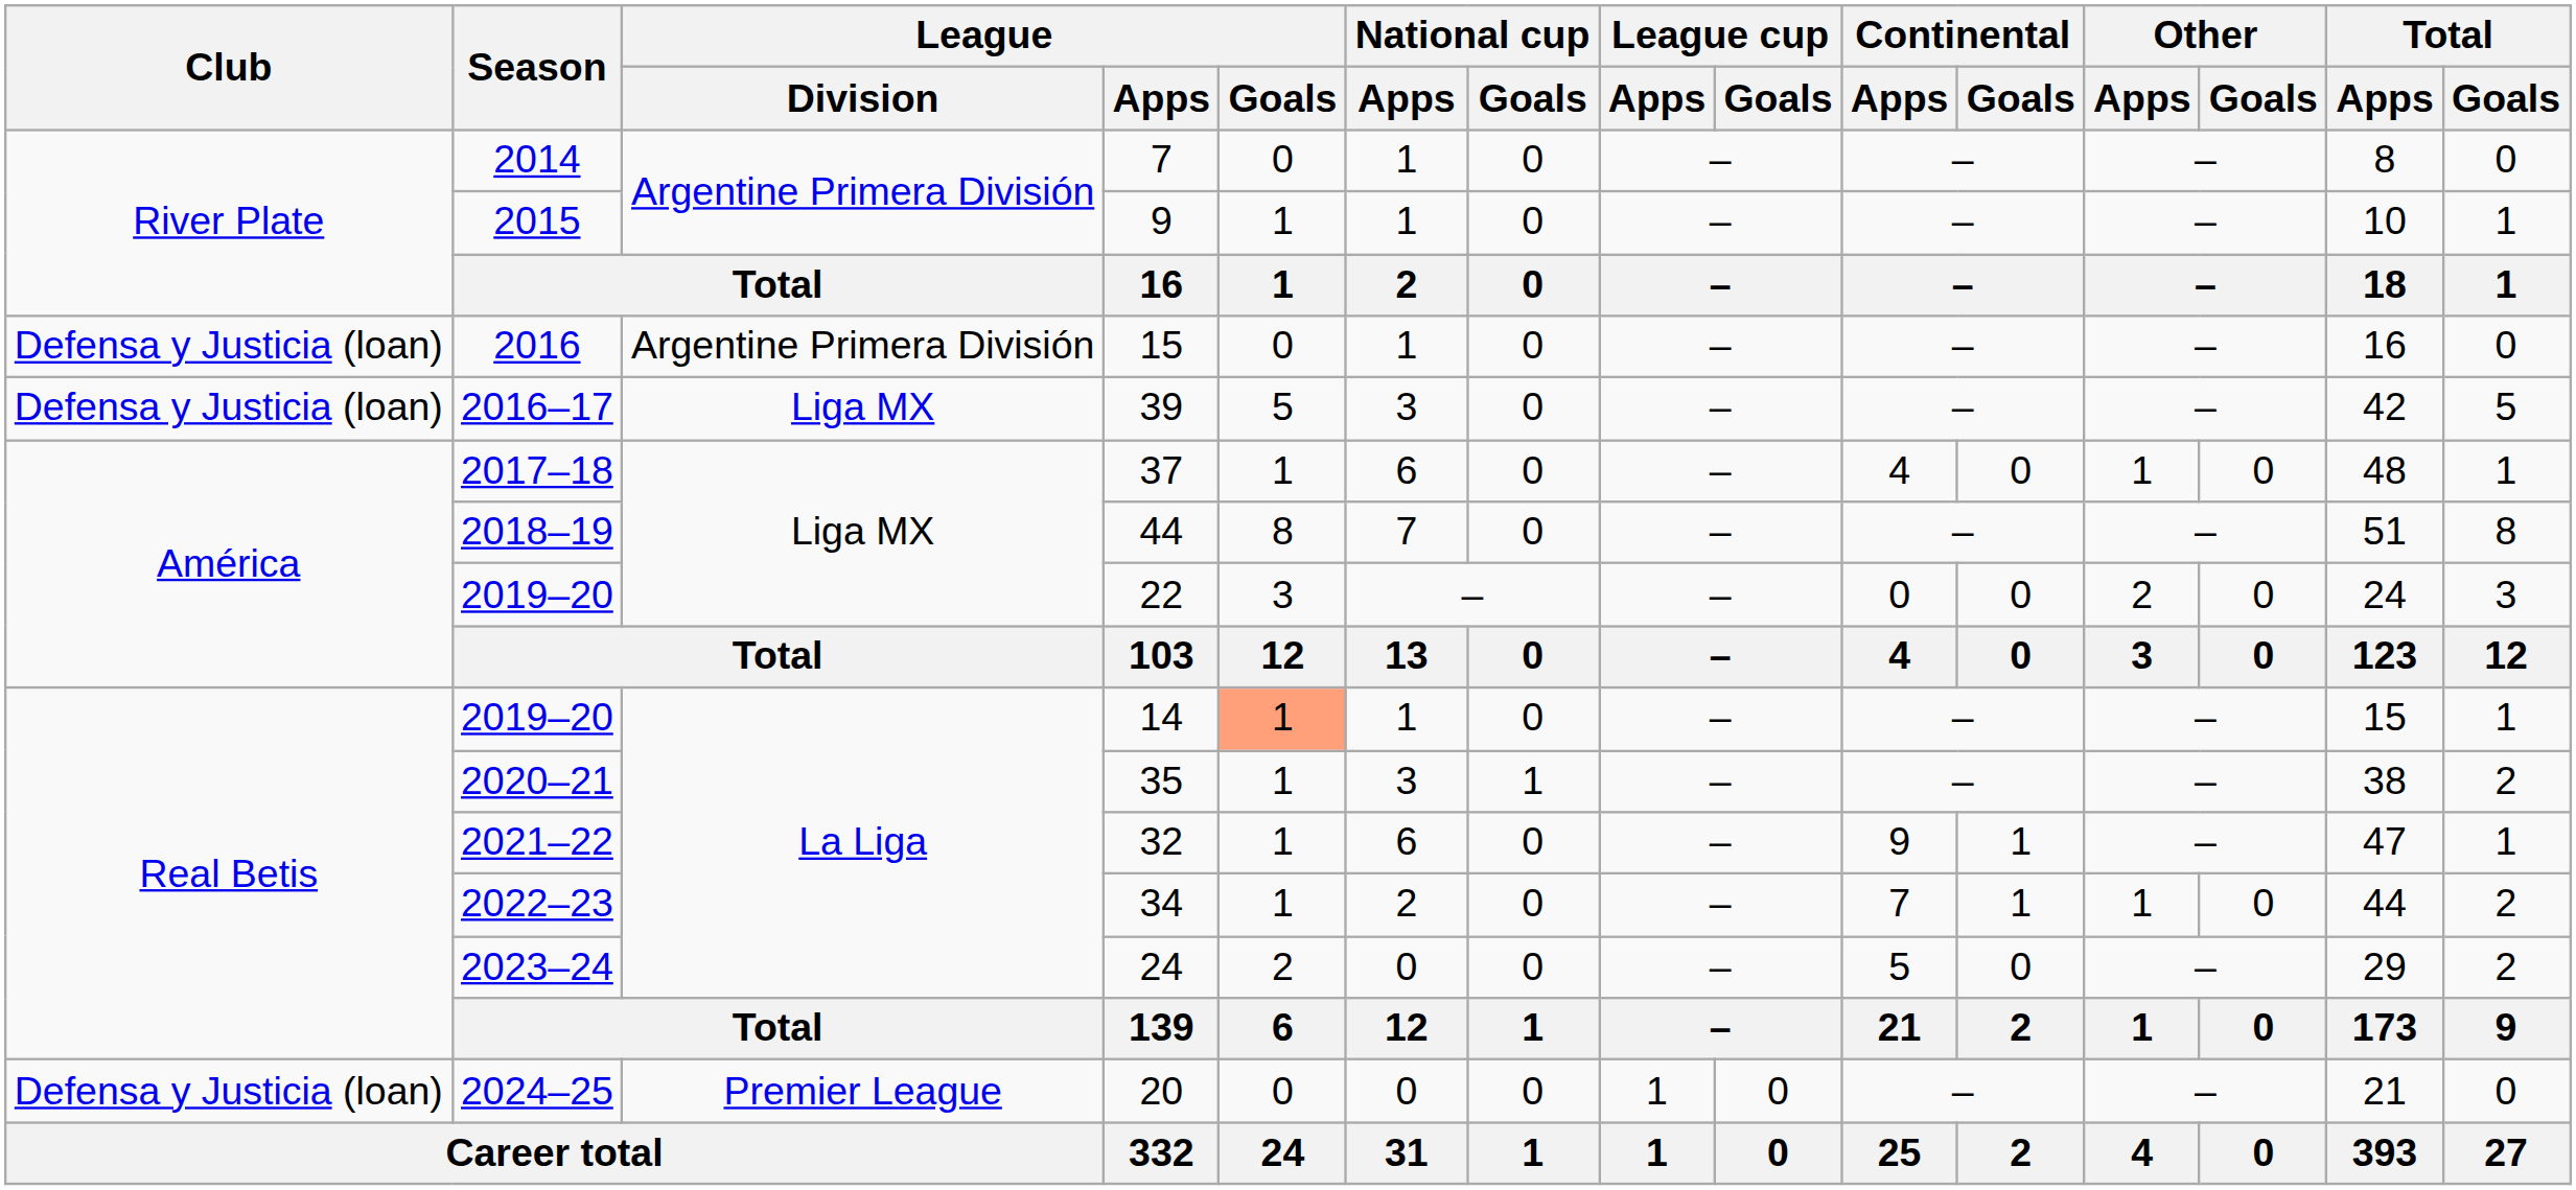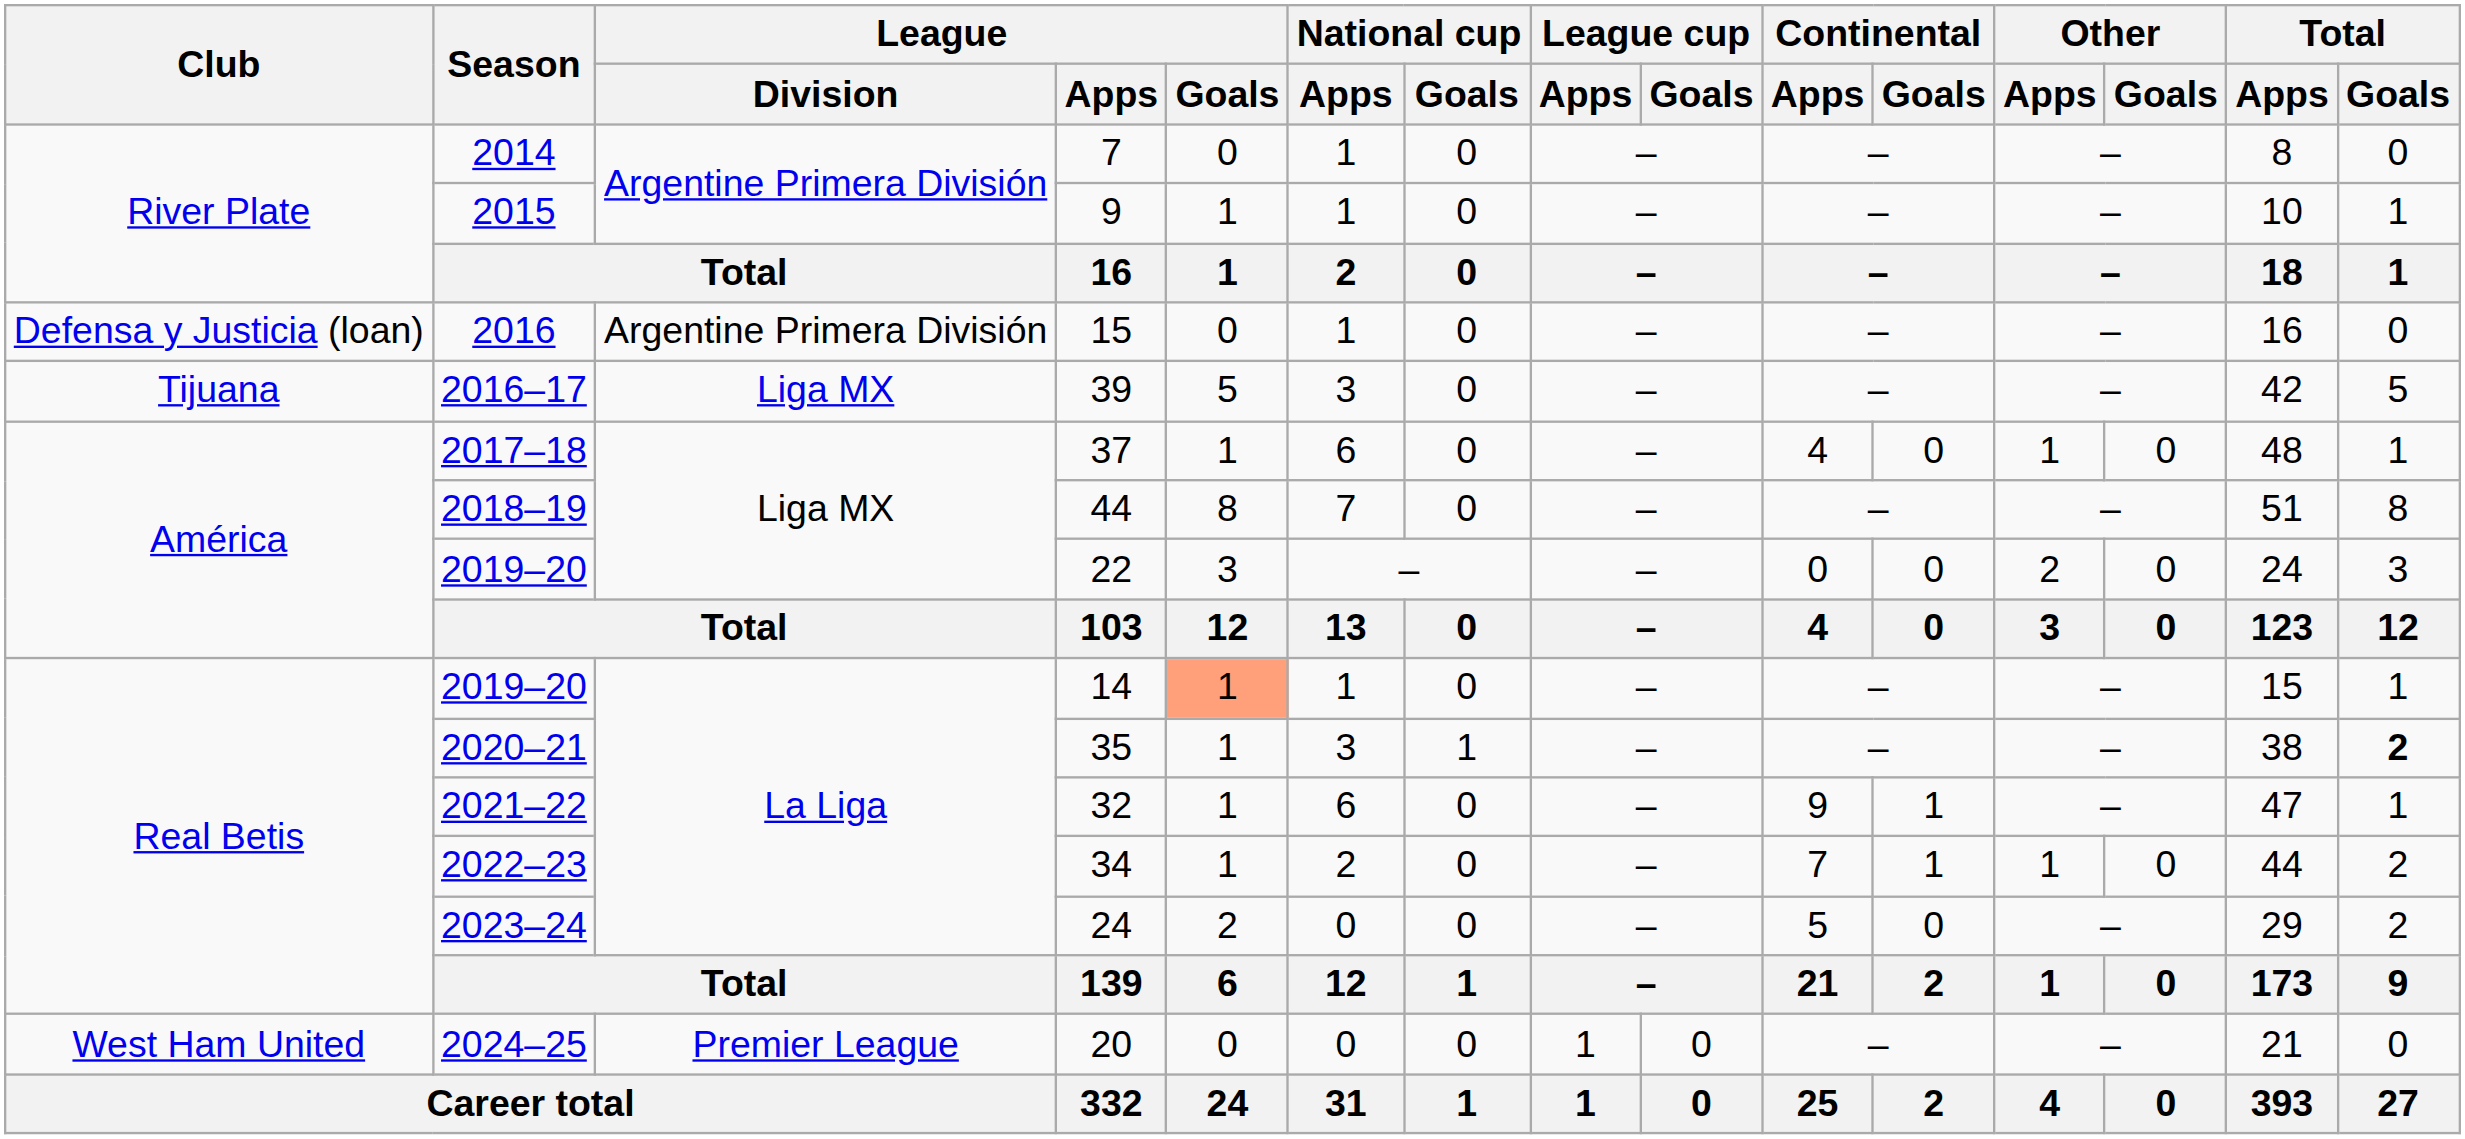 <table class="wikitable" style="text-align:center">
 <tr>
 <th rowspan="2">Club</th>
 <th rowspan="2">Season</th>
 <th colspan="3">League</th>
 <th colspan="2">National cup</th>
 <th colspan="2">League cup</th>
 <th colspan="2">Continental</th>
 <th colspan="2">Other</th>
 <th colspan="2">Total</th>
 </tr>
 <tr>
 <th>Division</th>
 <th>Apps</th>
 <th>Goals</th>
 <th>Apps</th>
 <th>Goals</th>
 <th>Apps</th>
 <th>Goals</th>
 <th>Apps</th>
 <th>Goals</th>
 <th>Apps</th>
 <th>Goals</th>
 <th>Apps</th>
 <th>Goals</th>
 </tr>
 <tr>
 <td rowspan="3"><a href='#'>River Plate</a></td>
 <td><a href='#'>2014</a></td>
 <td rowspan="2"><a href='#'>Argentine Primera División</a></td>
 <td>7</td>
 <td>0</td>
 <td>1</td>
 <td>0</td>
 <td colspan="2">–</td>
 <td colspan="2">–</td>
 <td colspan="2">–</td>
 <td>8</td>
 <td>0</td>
 </tr>
 <tr>
 <td><a href='#'>2015</a></td>
 <td>9</td>
 <td>1</td>
 <td>1</td>
 <td>0</td>
 <td colspan="2">–</td>
 <td colspan="2">–</td>
 <td colspan="2">–</td>
 <td>10</td>
 <td>1</td>
 </tr>
 <tr>
 <th colspan="2">Total</th>
 <th>16</th>
 <th>1</th>
 <th>2</th>
 <th>0</th>
 <th colspan="2">–</th>
 <th colspan="2">–</th>
 <th colspan="2">–</th>
 <th>18</th>
 <th>1</th>
 </tr>
 <tr>
 <td><a href='#'>Defensa y Justicia</a> (loan)</td>
 <td><a href='#'>2016</a></td>
 <td>Argentine Primera División</td>
 <td>15</td>
 <td>0</td>
 <td>1</td>
 <td>0</td>
 <td colspan="2">–</td>
 <td colspan="2">–</td>
 <td colspan="2">–</td>
 <td>16</td>
 <td>0</td>
 </tr>
 <tr>
-<td><a href='#'>Defensa y Justicia</a> (loan)</td>
+<td><a href='#'>Tijuana</a></td>
 <td><a href='#'>2016–17</a></td>
 <td><a href='#'>Liga MX</a></td>
 <td>39</td>
 <td>5</td>
 <td>3</td>
 <td>0</td>
 <td colspan="2">–</td>
 <td colspan="2">–</td>
 <td colspan="2">–</td>
 <td>42</td>
 <td>5</td>
 </tr>
 <tr>
 <td rowspan="4"><a href='#'>América</a></td>
 <td><a href='#'>2017–18</a></td>
 <td rowspan="3">Liga MX</td>
 <td>37</td>
 <td>1</td>
 <td>6</td>
 <td>0</td>
 <td colspan="2">–</td>
 <td>4</td>
 <td>0</td>
 <td>1</td>
 <td>0</td>
 <td>48</td>
 <td>1</td>
 </tr>
 <tr>
 <td><a href='#'>2018–19</a></td>
 <td>44</td>
 <td>8</td>
 <td>7</td>
 <td>0</td>
 <td colspan="2">–</td>
 <td colspan="2">–</td>
 <td colspan="2">–</td>
 <td>51</td>
 <td>8</td>
 </tr>
 <tr>
 <td><a href='#'>2019–20</a></td>
 <td>22</td>
 <td>3</td>
 <td colspan="2">–</td>
 <td colspan="2">–</td>
 <td>0</td>
 <td>0</td>
 <td>2</td>
 <td>0</td>
 <td>24</td>
 <td>3</td>
 </tr>
 <tr>
 <th colspan="2">Total</th>
 <th>103</th>
 <th>12</th>
 <th>13</th>
 <th>0</th>
 <th colspan="2">–</th>
 <th>4</th>
 <th>0</th>
 <th>3</th>
 <th>0</th>
 <th>123</th>
 <th>12</th>
 </tr>
 <tr>
 <td rowspan="6"><a href='#'>Real Betis</a></td>
 <td><a href='#'>2019–20</a></td>
 <td rowspan="5"><a href='#'>La Liga</a></td>
 <td>14</td>
 <td style="background: lightsalmon;">1</td>
 <td>1</td>
 <td>0</td>
 <td colspan="2">–</td>
 <td colspan="2">–</td>
 <td colspan="2">–</td>
 <td>15</td>
 <td>1</td>
 </tr>
 <tr>
 <td><a href='#'>2020–21</a></td>
 <td>35</td>
 <td>1</td>
 <td>3</td>
 <td>1</td>
 <td colspan="2">–</td>
 <td colspan="2">–</td>
 <td colspan="2">–</td>
 <td>38</td>
-<td>2</td>
+<td><strong>2</strong></td>
 </tr>
 <tr>
 <td><a href='#'>2021–22</a></td>
 <td>32</td>
 <td>1</td>
 <td>6</td>
 <td>0</td>
 <td colspan="2">–</td>
 <td>9</td>
 <td>1</td>
 <td colspan="2">–</td>
 <td>47</td>
 <td>1</td>
 </tr>
 <tr>
 <td><a href='#'>2022–23</a></td>
 <td>34</td>
 <td>1</td>
 <td>2</td>
 <td>0</td>
 <td colspan="2">–</td>
 <td>7</td>
 <td>1</td>
 <td>1</td>
 <td>0</td>
 <td>44</td>
 <td>2</td>
 </tr>
 <tr>
 <td><a href='#'>2023–24</a></td>
 <td>24</td>
 <td>2</td>
 <td>0</td>
 <td>0</td>
 <td colspan="2">–</td>
 <td>5</td>
 <td>0</td>
 <td colspan="2">–</td>
 <td>29</td>
 <td>2</td>
 </tr>
 <tr>
 <th colspan="2">Total</th>
 <th>139</th>
 <th>6</th>
 <th>12</th>
 <th>1</th>
 <th colspan="2">–</th>
 <th>21</th>
 <th>2</th>
 <th>1</th>
 <th>0</th>
 <th>173</th>
 <th>9</th>
 </tr>
 <tr>
-<td><a href='#'>Defensa y Justicia</a> (loan)</td>
+<td><a href='#'>West Ham United</a></td>
 <td><a href='#'>2024–25</a></td>
 <td><a href='#'>Premier League</a></td>
 <td>20</td>
 <td>0</td>
 <td>0</td>
 <td>0</td>
 <td>1</td>
 <td>0</td>
 <td colspan="2">–</td>
 <td colspan="2">–</td>
 <td>21</td>
 <td>0</td>
 </tr>
 <tr>
 <th colspan="3">Career total</th>
 <th>332</th>
 <th>24</th>
 <th>31</th>
 <th>1</th>
 <th>1</th>
 <th>0</th>
 <th>25</th>
 <th>2</th>
 <th>4</th>
 <th>0</th>
 <th>393</th>
 <th>27</th>
 </tr>
 </table>
